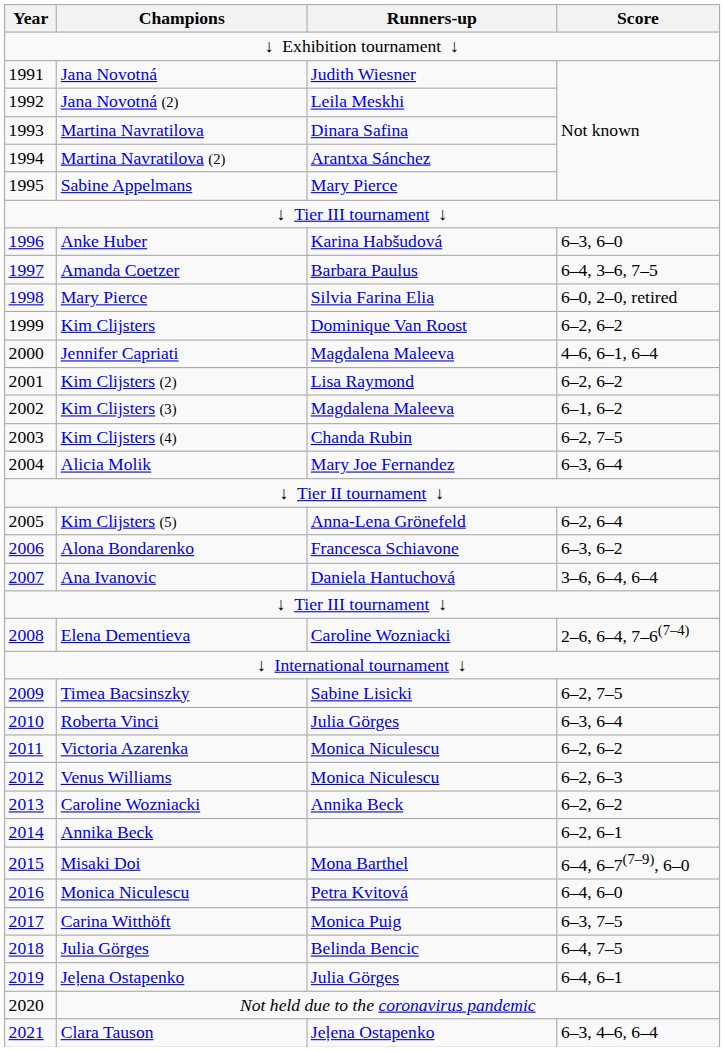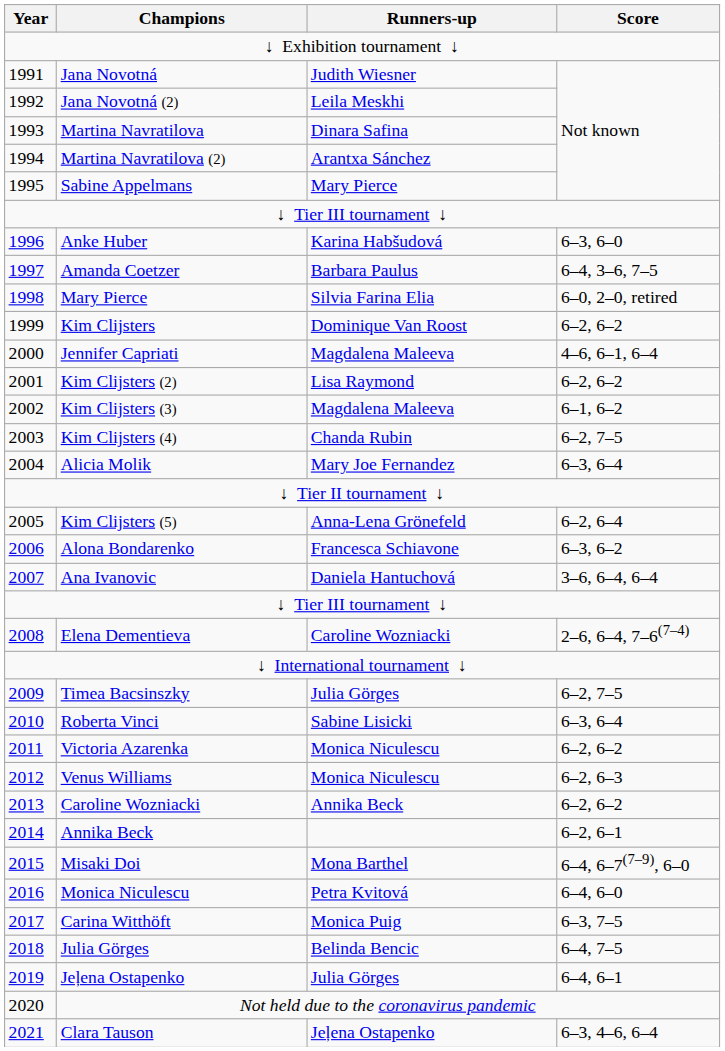 <table class="wikitable">
 <tr>
 <th style="width:40px">Year</th>
 <th style="width:220px">Champions</th>
 <th style="width:220px">Runners-up</th>
 <th style="width:140px" class="unsortable">Score</th>
 </tr>
 <tr>
 <td colspan="4" align="center">↓  Exhibition tournament  ↓</td>
 </tr>
 <tr>
 <td>1991</td>
 <td> <a href='#'>Jana Novotná</a></td>
 <td> <a href='#'>Judith Wiesner</a></td>
 <td rowspan="5">Not known</td>
 </tr>
 <tr>
 <td>1992</td>
 <td> <a href='#'>Jana Novotná</a> <small> (2) </small></td>
 <td> <a href='#'>Leila Meskhi</a></td>
 </tr>
 <tr>
 <td>1993</td>
 <td> <a href='#'>Martina Navratilova</a></td>
 <td> <a href='#'>Dinara Safina</a></td>
 </tr>
 <tr>
 <td>1994</td>
 <td> <a href='#'>Martina Navratilova</a> <small> (2) </small></td>
 <td> <a href='#'>Arantxa Sánchez</a></td>
 </tr>
 <tr>
 <td>1995</td>
 <td> <a href='#'>Sabine Appelmans</a></td>
 <td> <a href='#'>Mary Pierce</a></td>
 </tr>
 <tr>
 <td colspan="4" align="center">↓  <a href='#'>Tier III tournament</a>  ↓</td>
 </tr>
 <tr>
 <td><a href='#'>1996</a></td>
 <td> <a href='#'>Anke Huber</a></td>
 <td> <a href='#'>Karina Habšudová</a></td>
 <td>6–3, 6–0</td>
 </tr>
 <tr>
 <td><a href='#'>1997</a></td>
 <td> <a href='#'>Amanda Coetzer</a></td>
 <td> <a href='#'>Barbara Paulus</a></td>
 <td>6–4, 3–6, 7–5</td>
 </tr>
 <tr>
 <td><a href='#'>1998</a></td>
 <td> <a href='#'>Mary Pierce</a></td>
 <td> <a href='#'>Silvia Farina Elia</a></td>
 <td>6–0, 2–0, retired</td>
 </tr>
 <tr>
 <td>1999</td>
 <td> <a href='#'>Kim Clijsters</a></td>
 <td> <a href='#'>Dominique Van Roost</a></td>
 <td>6–2, 6–2</td>
 </tr>
 <tr>
 <td>2000</td>
 <td> <a href='#'>Jennifer Capriati</a></td>
 <td> <a href='#'>Magdalena Maleeva</a></td>
 <td>4–6, 6–1, 6–4</td>
 </tr>
 <tr>
 <td>2001</td>
 <td> <a href='#'>Kim Clijsters</a> <small> (2) </small></td>
 <td> <a href='#'>Lisa Raymond</a></td>
 <td>6–2, 6–2</td>
 </tr>
 <tr>
 <td>2002</td>
 <td> <a href='#'>Kim Clijsters</a> <small> (3) </small></td>
 <td> <a href='#'>Magdalena Maleeva</a></td>
 <td>6–1, 6–2</td>
 </tr>
 <tr>
 <td>2003</td>
 <td> <a href='#'>Kim Clijsters</a> <small> (4) </small></td>
 <td> <a href='#'>Chanda Rubin</a></td>
 <td>6–2, 7–5</td>
 </tr>
 <tr>
 <td>2004</td>
 <td> <a href='#'>Alicia Molik</a></td>
 <td> <a href='#'>Mary Joe Fernandez</a></td>
 <td>6–3, 6–4</td>
 </tr>
 <tr>
 <td colspan="4" align="center">↓  <a href='#'>Tier II tournament</a>  ↓</td>
 </tr>
 <tr>
 <td>2005</td>
 <td> <a href='#'>Kim Clijsters</a> <small> (5) </small></td>
 <td> <a href='#'>Anna-Lena Grönefeld</a></td>
 <td>6–2, 6–4</td>
 </tr>
 <tr>
 <td><a href='#'>2006</a></td>
 <td> <a href='#'>Alona Bondarenko</a></td>
 <td> <a href='#'>Francesca Schiavone</a></td>
 <td>6–3, 6–2</td>
 </tr>
 <tr>
 <td><a href='#'>2007</a></td>
 <td> <a href='#'>Ana Ivanovic</a></td>
 <td> <a href='#'>Daniela Hantuchová</a></td>
 <td>3–6, 6–4, 6–4</td>
 </tr>
 <tr>
 <td colspan="4" align="center">↓  <a href='#'>Tier III tournament</a>  ↓</td>
 </tr>
 <tr>
 <td><a href='#'>2008</a></td>
 <td> <a href='#'>Elena Dementieva</a></td>
 <td> <a href='#'>Caroline Wozniacki</a></td>
 <td>2–6, 6–4, 7–6<sup>(7–4)</sup></td>
 </tr>
 <tr>
 <td colspan="4" align="center">↓  <a href='#'>International tournament</a>  ↓</td>
 </tr>
 <tr>
 <td><a href='#'>2009</a></td>
 <td> <a href='#'>Timea Bacsinszky</a></td>
-<td> <a href='#'>Sabine Lisicki</a></td>
+<td> <a href='#'>Julia Görges</a></td>
 <td>6–2, 7–5</td>
 </tr>
 <tr>
 <td><a href='#'>2010</a></td>
 <td> <a href='#'>Roberta Vinci</a></td>
-<td> <a href='#'>Julia Görges</a></td>
+<td> <a href='#'>Sabine Lisicki</a></td>
 <td>6–3, 6–4</td>
 </tr>
 <tr>
 <td><a href='#'>2011</a></td>
 <td> <a href='#'>Victoria Azarenka</a></td>
 <td> <a href='#'>Monica Niculescu</a></td>
 <td>6–2, 6–2</td>
 </tr>
 <tr>
 <td><a href='#'>2012</a></td>
 <td> <a href='#'>Venus Williams</a></td>
 <td> <a href='#'>Monica Niculescu</a></td>
 <td>6–2, 6–3</td>
 </tr>
 <tr>
 <td><a href='#'>2013</a></td>
 <td> <a href='#'>Caroline Wozniacki</a></td>
 <td> <a href='#'>Annika Beck</a></td>
 <td>6–2, 6–2</td>
 </tr>
 <tr>
 <td><a href='#'>2014</a></td>
 <td> <a href='#'>Annika Beck</a></td>
 <td></td>
 <td>6–2, 6–1</td>
 </tr>
 <tr>
 <td><a href='#'>2015</a></td>
 <td> <a href='#'>Misaki Doi</a></td>
 <td> <a href='#'>Mona Barthel</a></td>
 <td>6–4, 6–7<sup>(7–9)</sup>, 6–0</td>
 </tr>
 <tr>
 <td><a href='#'>2016</a></td>
 <td> <a href='#'>Monica Niculescu</a></td>
 <td> <a href='#'>Petra Kvitová</a></td>
 <td>6–4, 6–0</td>
 </tr>
 <tr>
 <td><a href='#'>2017</a></td>
 <td> <a href='#'>Carina Witthöft</a></td>
 <td> <a href='#'>Monica Puig</a></td>
 <td>6–3, 7–5</td>
 </tr>
 <tr>
 <td><a href='#'>2018</a></td>
 <td> <a href='#'>Julia Görges</a></td>
 <td> <a href='#'>Belinda Bencic</a></td>
 <td>6–4, 7–5</td>
 </tr>
 <tr>
 <td><a href='#'>2019</a></td>
 <td> <a href='#'>Jeļena Ostapenko</a></td>
 <td> <a href='#'>Julia Görges</a></td>
 <td>6–4, 6–1</td>
 </tr>
 <tr>
 <td>2020</td>
 <td colspan="3" style="text-align:center;"><em>Not held due to the <a href='#'>coronavirus pandemic</a></em></td>
 </tr>
 <tr>
 <td><a href='#'>2021</a></td>
 <td> <a href='#'>Clara Tauson</a></td>
 <td> <a href='#'>Jeļena Ostapenko</a></td>
 <td>6–3, 4–6, 6–4</td>
 </tr>
 </table>
